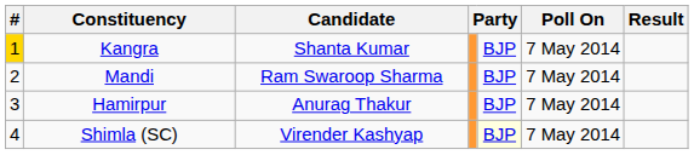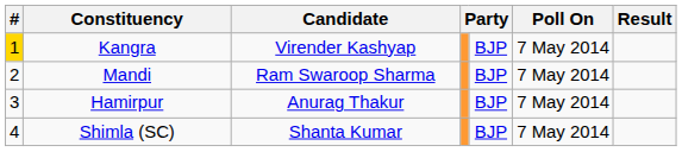 <table class="wikitable sortable" style="text-align:center;">
 <tr>
 <th>#</th>
 <th style="width:180px;">Constituency</th>
 <th style="width:200px;">Candidate</th>
 <th colspan="2">Party</th>
 <th>Poll On</th>
 <th>Result</th>
 </tr>
 <tr>
 <td style="background: gold; text-align:center;">1</td>
 <td><a href='#'>Kangra</a></td>
-<td><a href='#'>Shanta Kumar</a></td>
+<td><a href='#'>Virender Kashyap</a></td>
 <td bgcolor=#FF9933></td>
 <td><a href='#'>BJP</a></td>
 <td>7 May 2014</td>
 <td></td>
 </tr>
 <tr>
 <td style="text-align:center;">2</td>
 <td><a href='#'>Mandi</a></td>
 <td><a href='#'>Ram Swaroop Sharma</a></td>
 <td bgcolor=#FF9933></td>
 <td><a href='#'>BJP</a></td>
 <td>7 May 2014</td>
 <td></td>
 </tr>
 <tr>
 <td style="text-align:center;">3</td>
 <td><a href='#'>Hamirpur</a></td>
 <td><a href='#'>Anurag Thakur</a></td>
 <td bgcolor=#FF9933></td>
 <td><a href='#'>BJP</a></td>
 <td>7 May 2014</td>
 <td></td>
 </tr>
 <tr>
 <td style="text-align:center;">4</td>
 <td><a href='#'>Shimla</a> (SC)</td>
-<td><a href='#'>Virender Kashyap</a></td>
+<td><a href='#'>Shanta Kumar</a></td>
 <td bgcolor=#FF9933></td>
-<td style="background: lightyellow;"><a href='#'>BJP</a></td>
+<td><a href='#'>BJP</a></td>
 <td>7 May 2014</td>
 <td></td>
 </tr>
 </table>
